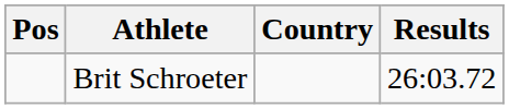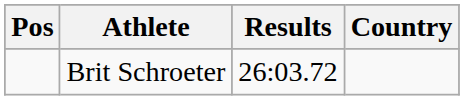 <table class="wikitable">
 <tr>
 <th>Pos</th>
 <th>Athlete</th>
+<th>Results</th>
 <th>Country</th>
-<th>Results</th>
 </tr>
 <tr>
 <td align="center"></td>
 <td>Brit Schroeter</td>
+<td>26:03.72</td>
 <td></td>
-<td>26:03.72</td>
 </tr>
 </table>
